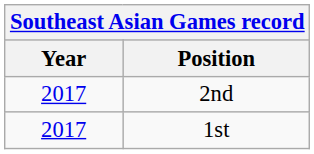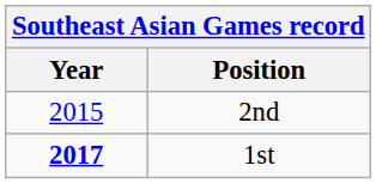 <table class="wikitable" style="text-align: center;">
 <tr>
 <th colspan=10><a href='#'>Southeast Asian Games record</a></th>
 </tr>
 <tr>
 <th>Year</th>
 <th>Position</th>
 </tr>
 <tr>
-<td> <a href='#'>2017</a></td>
+<td> <a href='#'>2015</a></td>
 <td>2nd</td>
 </tr>
 <tr>
-<td> <a href='#'>2017</a></td>
+<td><strong> <a href='#'>2017</a></strong></td>
 <td>1st</td>
 </tr>
 </table>
